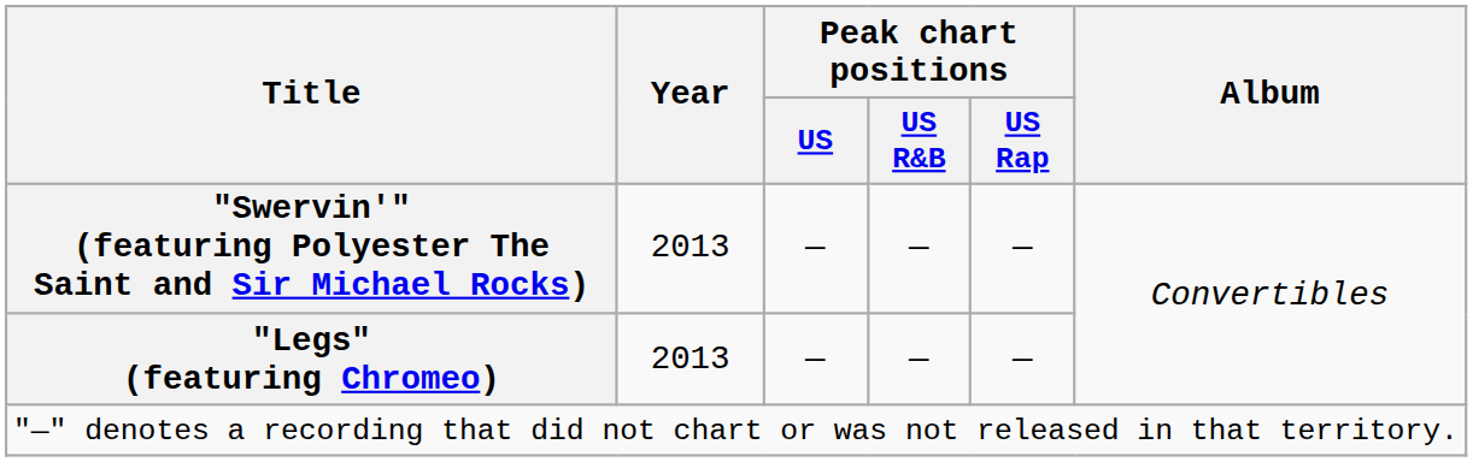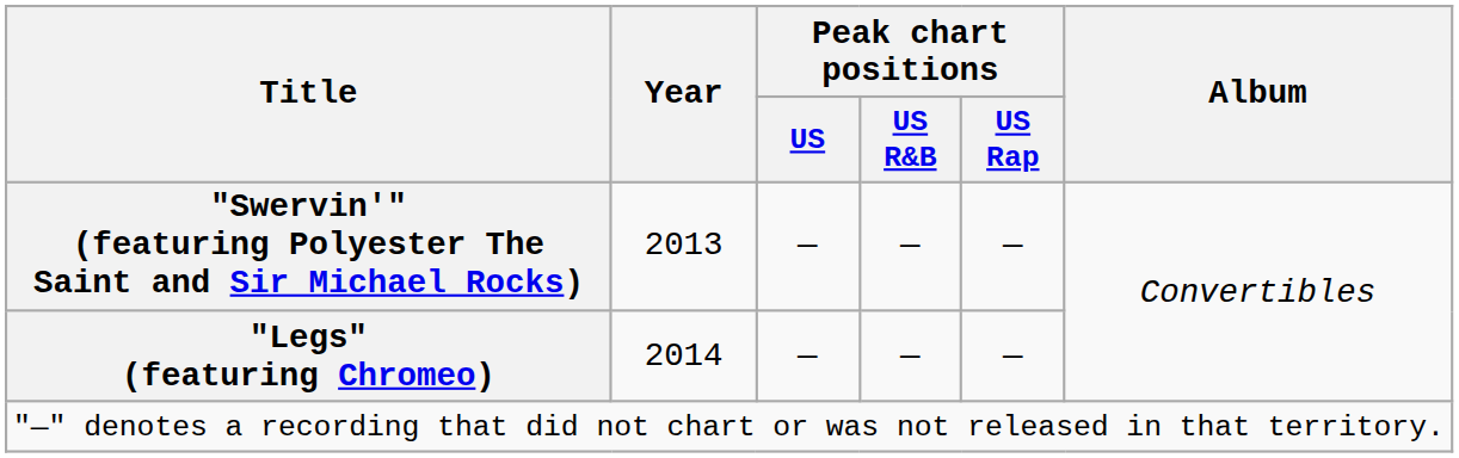 <table class="wikitable plainrowheaders" style="text-align:center;">
 <tr>
 <th scope="col" rowspan="2" style="width:18em;">Title</th>
 <th scope="col" rowspan="2">Year</th>
 <th scope="col" colspan="3">Peak chart positions</th>
 <th scope="col" rowspan="2">Album</th>
 </tr>
 <tr>
 <th scope="col" style="width:3em;font-size:90%;"><a href='#'>US</a></th>
 <th scope="col" style="width:3em;font-size:90%;"><a href='#'>US R&B</a></th>
 <th scope="col" style="width:3em;font-size:90%;"><a href='#'>US Rap</a></th>
 </tr>
 <tr>
 <th scope="row">"Swervin'"<br><span>(featuring Polyester The Saint and <a href='#'>Sir Michael Rocks</a>)</span></th>
 <td>2013</td>
 <td>—</td>
 <td>—</td>
 <td>—</td>
 <td rowspan="2"><em>Convertibles</em></td>
 </tr>
 <tr>
 <th scope="row">"Legs"<br><span>(featuring <a href='#'>Chromeo</a>)</span></th>
-<td>2013</td>
+<td>2014</td>
 <td>—</td>
 <td>—</td>
 <td>—</td>
 </tr>
 <tr>
 <td colspan="13" style="font-size:90%">"—" denotes a recording that did not chart or was not released in that territory.</td>
 </tr>
 </table>
